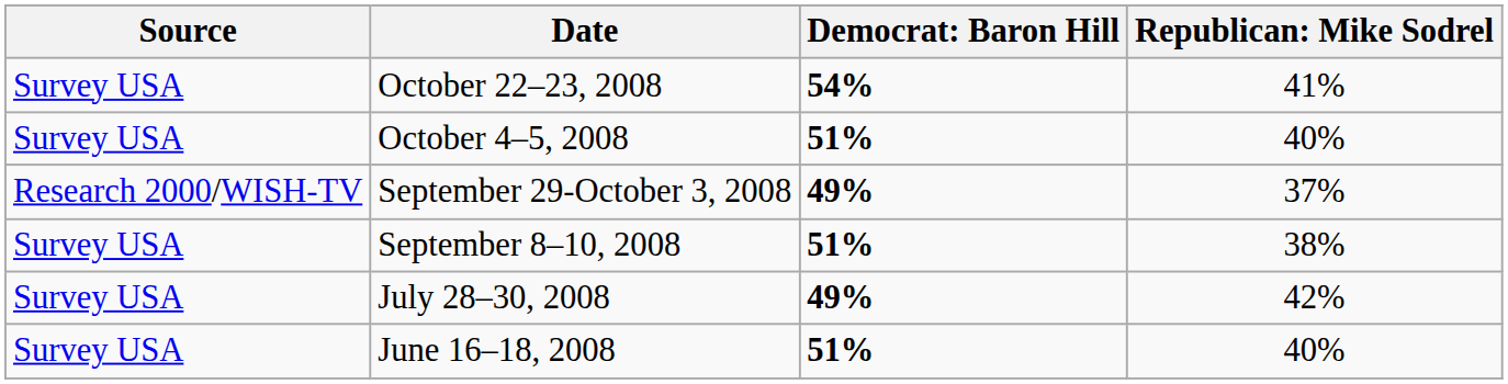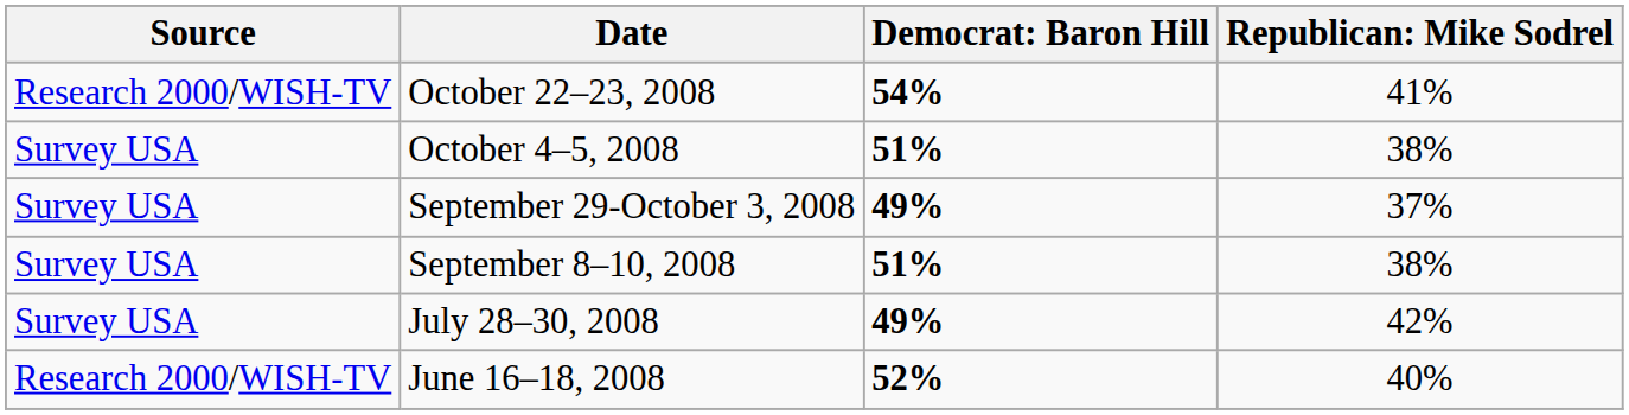 <table class="wikitable">
 <tr>
 <th>Source</th>
 <th>Date</th>
 <th>Democrat: Baron Hill</th>
 <th>Republican: Mike Sodrel</th>
 </tr>
 <tr>
-<td><a href='#'>Survey USA</a></td>
+<td><a href='#'>Research 2000</a>/<a href='#'>WISH-TV</a></td>
 <td>October 22–23, 2008</td>
 <td><strong>54%</strong></td>
 <td align=center>41%</td>
 </tr>
 <tr>
 <td><a href='#'>Survey USA</a></td>
 <td>October 4–5, 2008</td>
 <td><strong>51%</strong></td>
-<td align=center>40%</td>
+<td align=center>38%</td>
 </tr>
 <tr>
-<td><a href='#'>Research 2000</a>/<a href='#'>WISH-TV</a></td>
+<td><a href='#'>Survey USA</a></td>
 <td>September 29-October 3, 2008</td>
 <td><strong>49%</strong></td>
 <td align=center>37%</td>
 </tr>
 <tr>
 <td><a href='#'>Survey USA</a></td>
 <td>September 8–10, 2008</td>
 <td><strong>51%</strong></td>
 <td align=center>38%</td>
 </tr>
 <tr>
 <td><a href='#'>Survey USA</a></td>
 <td>July 28–30, 2008</td>
 <td><strong>49%</strong></td>
 <td align=center>42%</td>
 </tr>
 <tr>
-<td><a href='#'>Survey USA</a></td>
+<td><a href='#'>Research 2000</a>/<a href='#'>WISH-TV</a></td>
 <td>June 16–18, 2008</td>
-<td><strong>51%</strong></td>
+<td><strong>52%</strong></td>
 <td align=center>40%</td>
 </tr>
 </table>
